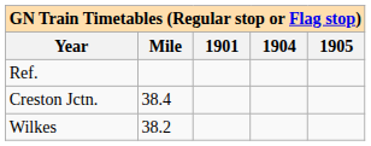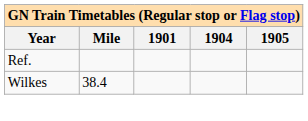 <table class="wikitable">
 <tr>
 <th colspan="5" style="background:#ffdead;">GN Train Timetables (Regular stop or <a href='#'>Flag stop</a>)</th>
 </tr>
 <tr>
 <th>Year</th>
 <th>Mile</th>
 <th>1901</th>
 <th>1904</th>
 <th>1905</th>
 </tr>
 <tr>
 <td>Ref.</td>
 <td></td>
 <td></td>
 <td></td>
 <td></td>
 </tr>
 <tr>
-<td>Creston Jctn.</td>
+<td>Wilkes</td>
 <td>38.4</td>
 <td></td>
 <td></td>
 <td></td>
 </tr>
-<tr>
-<td>Wilkes</td>
-<td>38.2</td>
-<td></td>
-<td></td>
-<td></td>
-</tr>
 </table>
